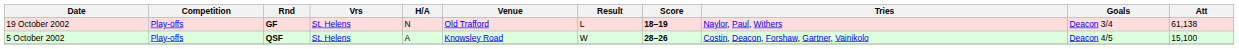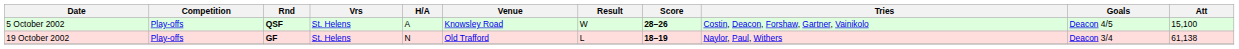 <table class="wikitable" style="font-size:85%;" width="100%">
 <tr>
 <th>Date</th>
 <th>Competition</th>
 <th>Rnd</th>
 <th>Vrs</th>
 <th>H/A</th>
 <th>Venue</th>
 <th>Result</th>
 <th>Score</th>
 <th>Tries</th>
 <th>Goals</th>
 <th>Att</th>
 </tr>
+<tr style="background:#ddffdd;" width=20|>
+<td>5 October 2002</td>
+<td><a href='#'>Play-offs</a></td>
+<td><strong>QSF</strong></td>
+<td><a href='#'>St. Helens</a></td>
+<td>A</td>
+<td><a href='#'>Knowsley Road</a></td>
+<td>W</td>
+<td><strong>28–26</strong></td>
+<td><a href='#'>Costin</a>, <a href='#'>Deacon</a>, <a href='#'>Forshaw</a>, <a href='#'>Gartner</a>, <a href='#'>Vainikolo</a></td>
+<td><a href='#'>Deacon</a> 4/5</td>
+<td>15,100</td>
+</tr>
 <tr style="background:#ffdddd;" width=20|>
 <td>19 October 2002</td>
 <td><a href='#'>Play-offs</a></td>
 <td><strong>GF</strong></td>
 <td><a href='#'>St. Helens</a></td>
 <td>N</td>
 <td><a href='#'>Old Trafford</a></td>
 <td>L</td>
 <td><strong>18–19</strong></td>
 <td><a href='#'>Naylor</a>, <a href='#'>Paul</a>, <a href='#'>Withers</a></td>
 <td><a href='#'>Deacon</a> 3/4</td>
 <td>61,138</td>
 </tr>
-<tr style="background:#ddffdd;" width=20|>
-<td>5 October 2002</td>
-<td><a href='#'>Play-offs</a></td>
-<td><strong>QSF</strong></td>
-<td><a href='#'>St. Helens</a></td>
-<td>A</td>
-<td><a href='#'>Knowsley Road</a></td>
-<td>W</td>
-<td><strong>28–26</strong></td>
-<td><a href='#'>Costin</a>, <a href='#'>Deacon</a>, <a href='#'>Forshaw</a>, <a href='#'>Gartner</a>, <a href='#'>Vainikolo</a></td>
-<td><a href='#'>Deacon</a> 4/5</td>
-<td>15,100</td>
-</tr>
 <tr>
 </tr>
 </table>
